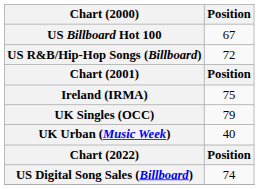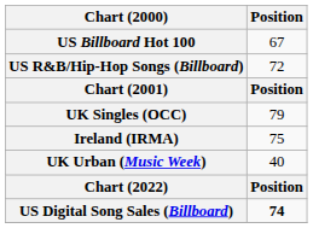 <table class="wikitable sortable plainrowheaders">
 <tr>
 <th scope="col">Chart (2000)</th>
 <th scope="col">Position</th>
 </tr>
 <tr>
 <th scope="row">US <em>Billboard</em> Hot 100</th>
 <td align="center">67</td>
 </tr>
 <tr>
 <th scope="row">US R&B/Hip-Hop Songs (<em>Billboard</em>)</th>
 <td align="center">72</td>
 </tr>
 <tr>
 <th scope="col">Chart (2001)</th>
 <th scope="col">Position</th>
 </tr>
 <tr>
+<th scope="row">UK Singles (OCC)</th>
+<td align="center">79</td>
+</tr>
+<tr>
 <th scope="row">Ireland (IRMA)</th>
 <td align="center">75</td>
-</tr>
-<tr>
-<th scope="row">UK Singles (OCC)</th>
-<td align="center">79</td>
 </tr>
 <tr>
 <th scope="row">UK Urban (<em><a href='#'>Music Week</a></em>)</th>
 <td align="center">40</td>
 </tr>
 <tr>
 <th scope="col">Chart (2022)</th>
 <th scope="col">Position</th>
 </tr>
 <tr>
 <th scope="row">US Digital Song Sales (<em><a href='#'>Billboard</a></em>)</th>
-<td align="center">74</td>
+<td align="center"><strong>74</strong></td>
 </tr>
 <tr>
 </tr>
 </table>
